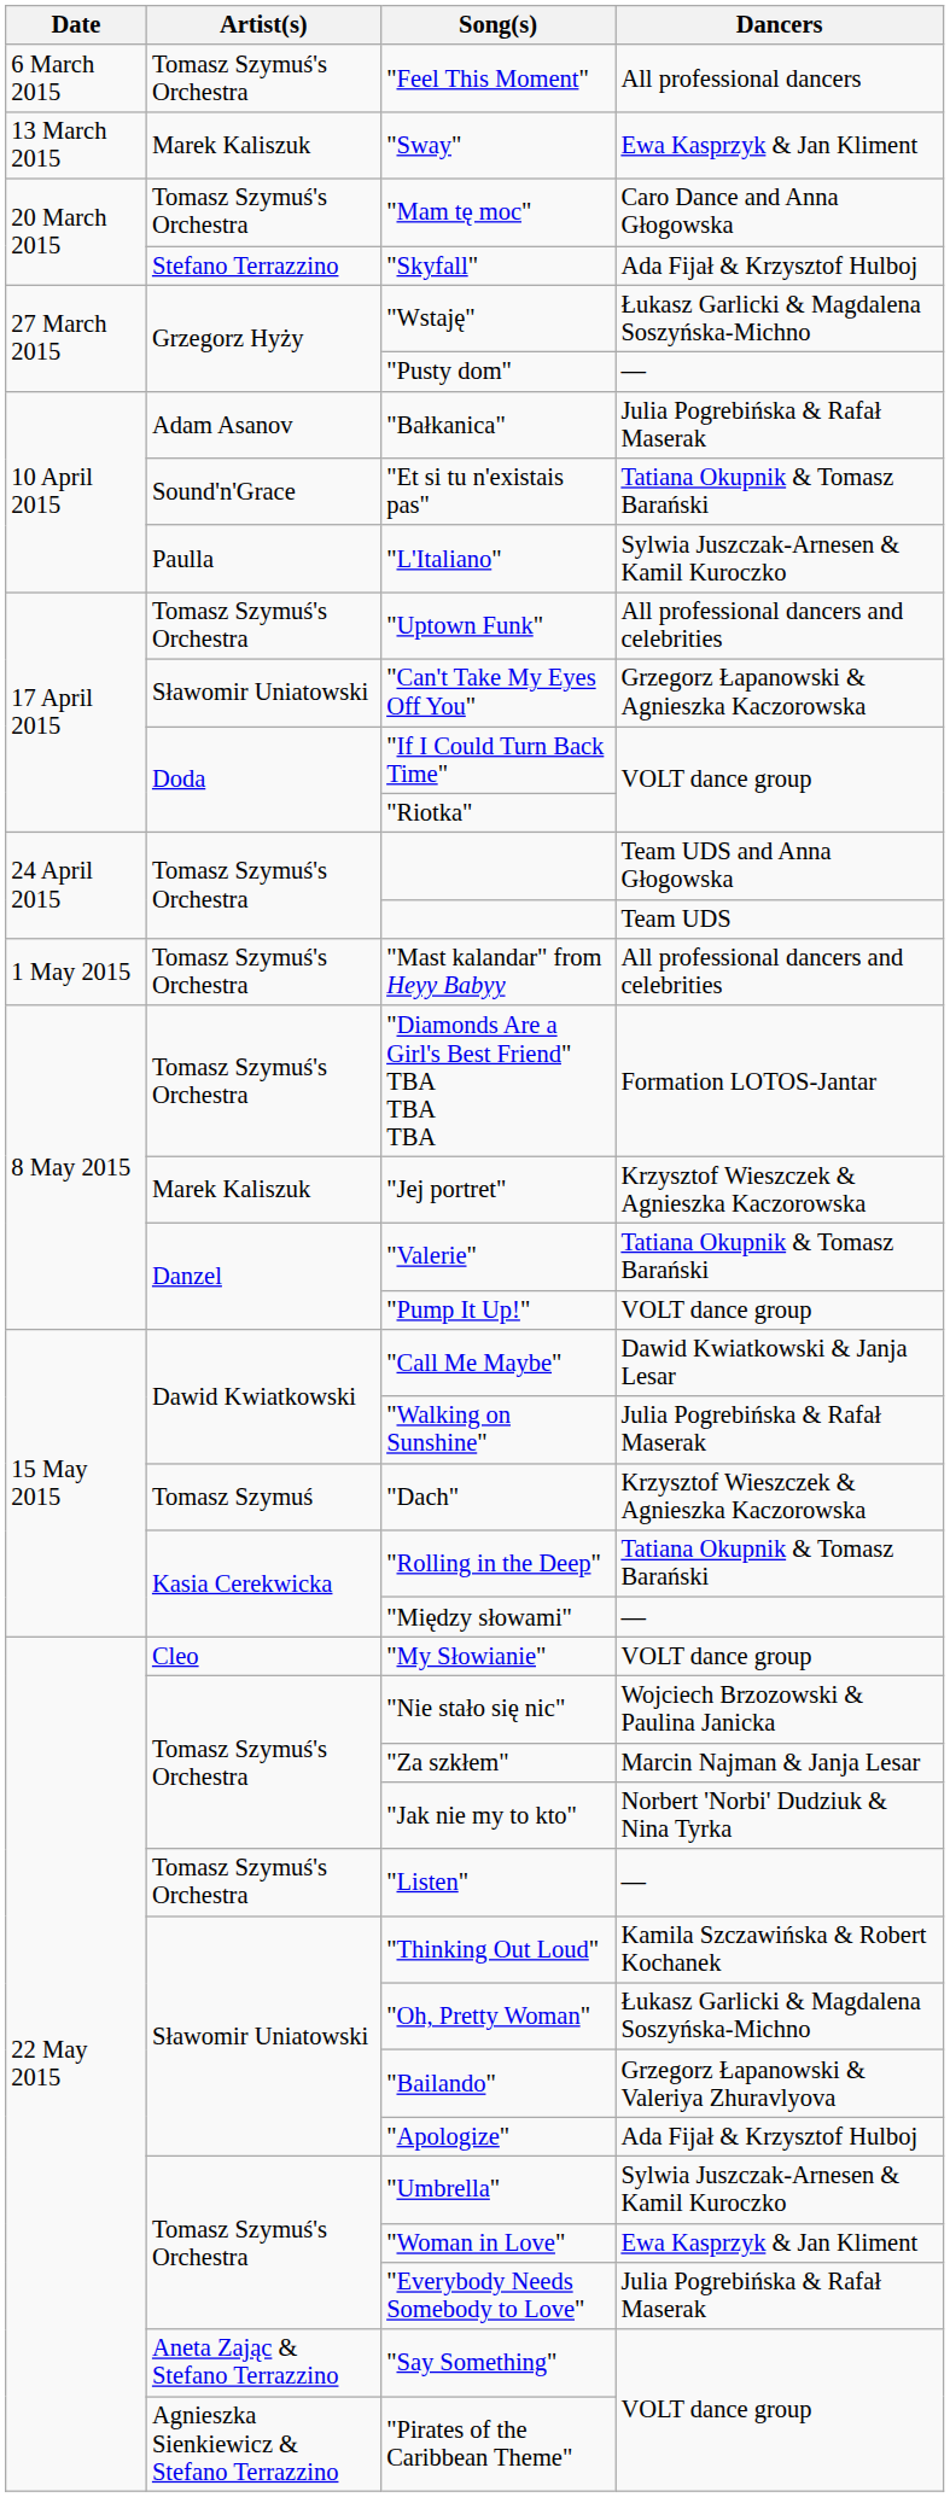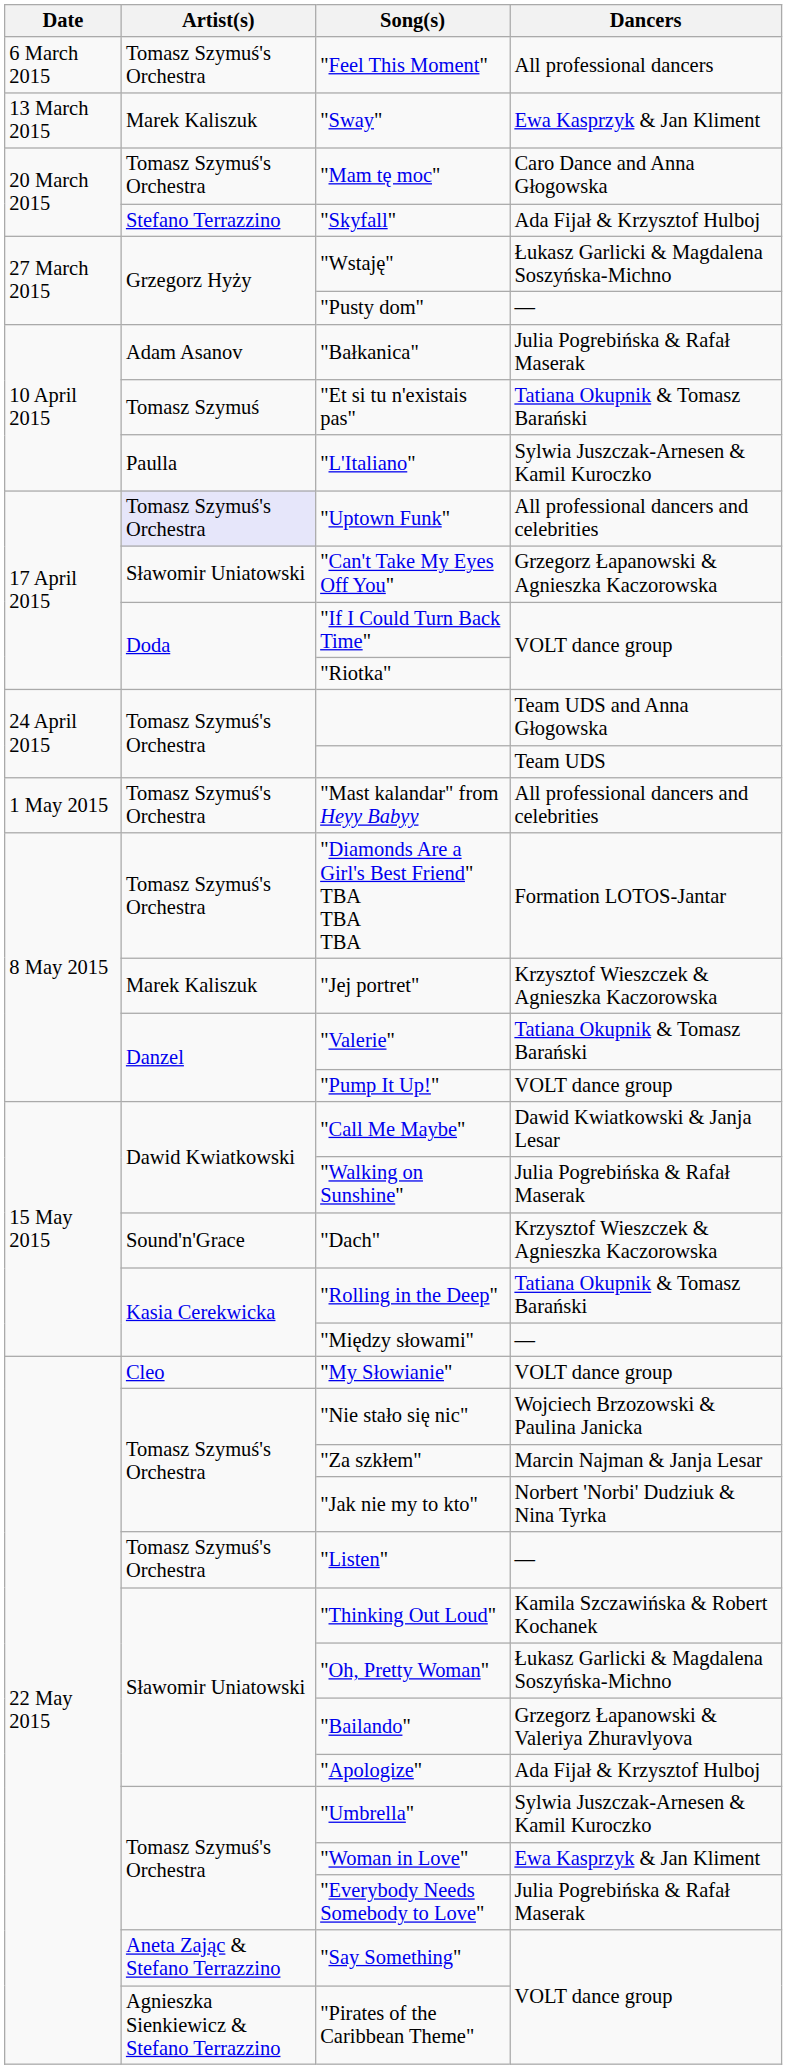 <table class="wikitable">
 <tr>
 <th style="width: 15%">Date</th>
 <th style="width: 25%">Artist(s)</th>
 <th style="width: 25%">Song(s)</th>
 <th>Dancers</th>
 </tr>
 <tr>
 <td>6 March 2015</td>
 <td>Tomasz Szymuś's Orchestra</td>
 <td>"<a href='#'>Feel This Moment</a>"</td>
 <td>All professional dancers</td>
 </tr>
 <tr>
 <td>13 March 2015</td>
 <td>Marek Kaliszuk</td>
 <td>"<a href='#'>Sway</a>"</td>
 <td><a href='#'>Ewa Kasprzyk</a> & Jan Kliment</td>
 </tr>
 <tr>
 <td rowspan="2">20 March 2015</td>
 <td>Tomasz Szymuś's Orchestra</td>
 <td>"<a href='#'>Mam tę moc</a>"</td>
 <td>Caro Dance and Anna Głogowska</td>
 </tr>
 <tr>
 <td><a href='#'>Stefano Terrazzino</a></td>
 <td>"<a href='#'>Skyfall</a>"</td>
 <td>Ada Fijał & Krzysztof Hulboj</td>
 </tr>
 <tr>
 <td rowspan="2">27 March 2015</td>
 <td rowspan="2">Grzegorz Hyży</td>
 <td>"Wstaję"</td>
 <td>Łukasz Garlicki & Magdalena Soszyńska-Michno</td>
 </tr>
 <tr>
 <td>"Pusty dom"</td>
 <td>—</td>
 </tr>
 <tr>
 <td rowspan="3">10 April 2015</td>
 <td>Adam Asanov</td>
 <td>"Bałkanica"</td>
 <td>Julia Pogrebińska & Rafał Maserak</td>
 </tr>
 <tr>
-<td>Sound'n'Grace</td>
+<td>Tomasz Szymuś</td>
 <td>"Et si tu n'existais pas"</td>
 <td><a href='#'>Tatiana Okupnik</a> & Tomasz Barański</td>
 </tr>
 <tr>
 <td>Paulla</td>
 <td>"<a href='#'>L'Italiano</a>"</td>
 <td>Sylwia Juszczak-Arnesen & Kamil Kuroczko</td>
 </tr>
 <tr>
 <td rowspan="4">17 April 2015</td>
-<td>Tomasz Szymuś's Orchestra</td>
+<td style="background: lavender;">Tomasz Szymuś's Orchestra</td>
 <td>"<a href='#'>Uptown Funk</a>"</td>
 <td>All professional dancers and celebrities</td>
 </tr>
 <tr>
 <td>Sławomir Uniatowski</td>
 <td>"<a href='#'>Can't Take My Eyes Off You</a>"</td>
 <td>Grzegorz Łapanowski & Agnieszka Kaczorowska</td>
 </tr>
 <tr>
 <td rowspan="2"><a href='#'>Doda</a></td>
 <td>"<a href='#'>If I Could Turn Back Time</a>"</td>
 <td rowspan="2">VOLT dance group</td>
 </tr>
 <tr>
 <td>"Riotka"</td>
 </tr>
 <tr>
 <td rowspan="2">24 April 2015</td>
 <td rowspan="2">Tomasz Szymuś's Orchestra</td>
 <td></td>
 <td>Team UDS and Anna Głogowska</td>
 </tr>
 <tr>
 <td></td>
 <td>Team UDS</td>
 </tr>
 <tr>
 <td>1 May 2015</td>
 <td>Tomasz Szymuś's Orchestra</td>
 <td>"Mast kalandar" from <em><a href='#'>Heyy Babyy</a></em></td>
 <td>All professional dancers and celebrities</td>
 </tr>
 <tr>
 <td rowspan="4">8 May 2015</td>
 <td>Tomasz Szymuś's Orchestra</td>
 <td>"<a href='#'>Diamonds Are a Girl's Best Friend</a>"<br>TBA<br>TBA<br>TBA</td>
 <td>Formation LOTOS-Jantar</td>
 </tr>
 <tr>
 <td>Marek Kaliszuk</td>
 <td>"Jej portret"</td>
 <td>Krzysztof Wieszczek & Agnieszka Kaczorowska</td>
 </tr>
 <tr>
 <td rowspan="2"><a href='#'>Danzel</a></td>
 <td>"<a href='#'>Valerie</a>"</td>
 <td><a href='#'>Tatiana Okupnik</a> & Tomasz Barański</td>
 </tr>
 <tr>
 <td>"<a href='#'>Pump It Up!</a>"</td>
 <td>VOLT dance group</td>
 </tr>
 <tr>
 <td rowspan="5">15 May 2015</td>
 <td rowspan="2">Dawid Kwiatkowski</td>
 <td>"<a href='#'>Call Me Maybe</a>"</td>
 <td>Dawid Kwiatkowski & Janja Lesar</td>
 </tr>
 <tr>
 <td>"<a href='#'>Walking on Sunshine</a>"</td>
 <td>Julia Pogrebińska & Rafał Maserak</td>
 </tr>
 <tr>
-<td>Tomasz Szymuś</td>
+<td>Sound'n'Grace</td>
 <td>"Dach"</td>
 <td>Krzysztof Wieszczek & Agnieszka Kaczorowska</td>
 </tr>
 <tr>
 <td rowspan="2"><a href='#'>Kasia Cerekwicka</a></td>
 <td>"<a href='#'>Rolling in the Deep</a>"</td>
 <td><a href='#'>Tatiana Okupnik</a> & Tomasz Barański</td>
 </tr>
 <tr>
 <td>"Między słowami"</td>
 <td>—</td>
 </tr>
 <tr>
 <td rowspan="21">22 May 2015</td>
 <td><a href='#'>Cleo</a></td>
 <td>"<a href='#'>My Słowianie</a>"</td>
 <td>VOLT dance group</td>
 </tr>
 <tr>
 <td rowspan="3">Tomasz Szymuś's Orchestra</td>
 <td>"Nie stało się nic"</td>
 <td>Wojciech Brzozowski & Paulina Janicka</td>
 </tr>
 <tr>
 <td>"Za szkłem"</td>
 <td>Marcin Najman & Janja Lesar</td>
 </tr>
 <tr>
 <td>"Jak nie my to kto"</td>
 <td>Norbert 'Norbi' Dudziuk & Nina Tyrka</td>
 </tr>
 <tr>
 <td>Tomasz Szymuś's Orchestra</td>
 <td>"<a href='#'>Listen</a>"</td>
 <td>—</td>
 </tr>
 <tr>
 <td rowspan="4">Sławomir Uniatowski</td>
 <td>"<a href='#'>Thinking Out Loud</a>"</td>
 <td>Kamila Szczawińska & Robert Kochanek</td>
 </tr>
 <tr>
 <td>"<a href='#'>Oh, Pretty Woman</a>"</td>
 <td>Łukasz Garlicki & Magdalena Soszyńska-Michno</td>
 </tr>
 <tr>
 <td>"<a href='#'>Bailando</a>"</td>
 <td>Grzegorz Łapanowski & Valeriya Zhuravlyova</td>
 </tr>
 <tr>
 <td>"<a href='#'>Apologize</a>"</td>
 <td>Ada Fijał & Krzysztof Hulboj</td>
 </tr>
 <tr>
 <td rowspan="3">Tomasz Szymuś's Orchestra</td>
 <td>"<a href='#'>Umbrella</a>"</td>
 <td>Sylwia Juszczak-Arnesen & Kamil Kuroczko</td>
 </tr>
 <tr>
 <td>"<a href='#'>Woman in Love</a>"</td>
 <td><a href='#'>Ewa Kasprzyk</a> & Jan Kliment</td>
 </tr>
 <tr>
 <td>"<a href='#'>Everybody Needs Somebody to Love</a>"</td>
 <td>Julia Pogrebińska & Rafał Maserak</td>
 </tr>
 <tr>
 <td><a href='#'>Aneta Zając</a> & <a href='#'>Stefano Terrazzino</a></td>
 <td>"<a href='#'>Say Something</a>"</td>
 <td rowspan="2">VOLT dance group</td>
 </tr>
 <tr>
 <td>Agnieszka Sienkiewicz & <a href='#'>Stefano Terrazzino</a></td>
 <td>"Pirates of the Caribbean Theme"</td>
 </tr>
 </table>
